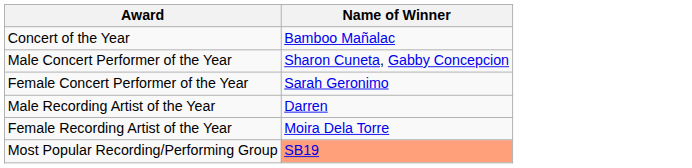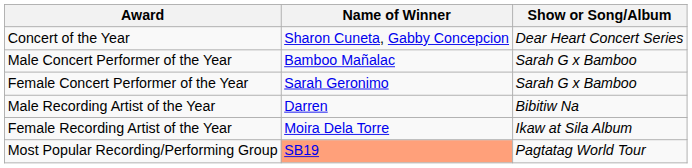 <table class="wikitable"  style="text-align:left;">
 <tr>
 <th>Award</th>
 <th>Name of Winner</th>
+<th>Show or Song/Album</th>
 </tr>
 <tr>
 <td>Concert of the Year</td>
-<td><a href='#'>Bamboo Mañalac</a></td>
+<td><a href='#'>Sharon Cuneta</a>, <a href='#'>Gabby Concepcion</a></td>
+<td><em>Dear Heart Concert Series</em></td>
 </tr>
 <tr>
 <td>Male Concert Performer of the Year</td>
-<td><a href='#'>Sharon Cuneta</a>, <a href='#'>Gabby Concepcion</a></td>
+<td><a href='#'>Bamboo Mañalac</a></td>
+<td><em>Sarah G x Bamboo</em></td>
 </tr>
 <tr>
 <td>Female Concert Performer of the Year</td>
 <td><a href='#'>Sarah Geronimo</a></td>
+<td><em>Sarah G x Bamboo</em></td>
 </tr>
 <tr>
 <td>Male Recording Artist of the Year</td>
 <td><a href='#'>Darren</a></td>
+<td><em>Bibitiw Na</em></td>
 </tr>
 <tr>
 <td>Female Recording Artist of the Year</td>
 <td><a href='#'>Moira Dela Torre</a></td>
+<td><em>Ikaw at Sila Album</em></td>
 </tr>
 <tr>
 <td>Most Popular Recording/Performing Group</td>
 <td style="background: lightsalmon;"><a href='#'>SB19</a></td>
+<td><em>Pagtatag World Tour</em></td>
 </tr>
 </table>
